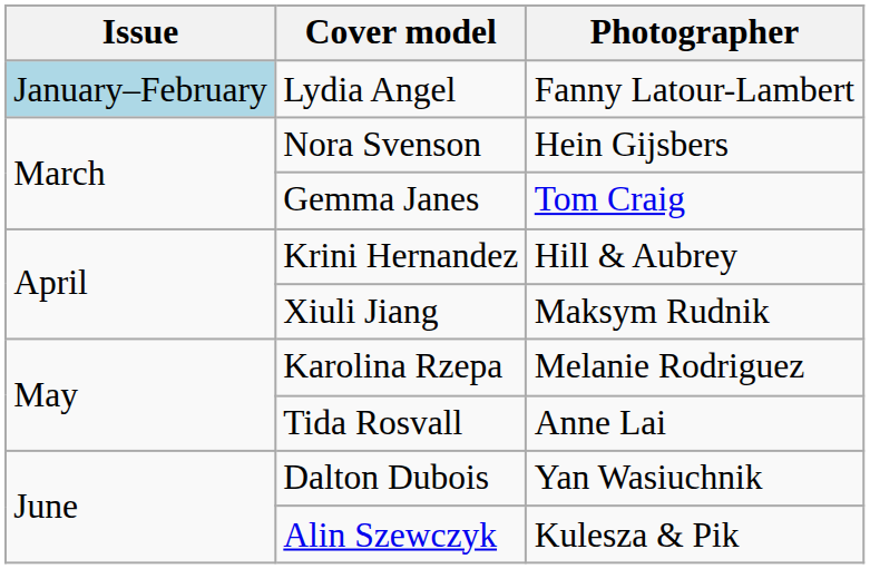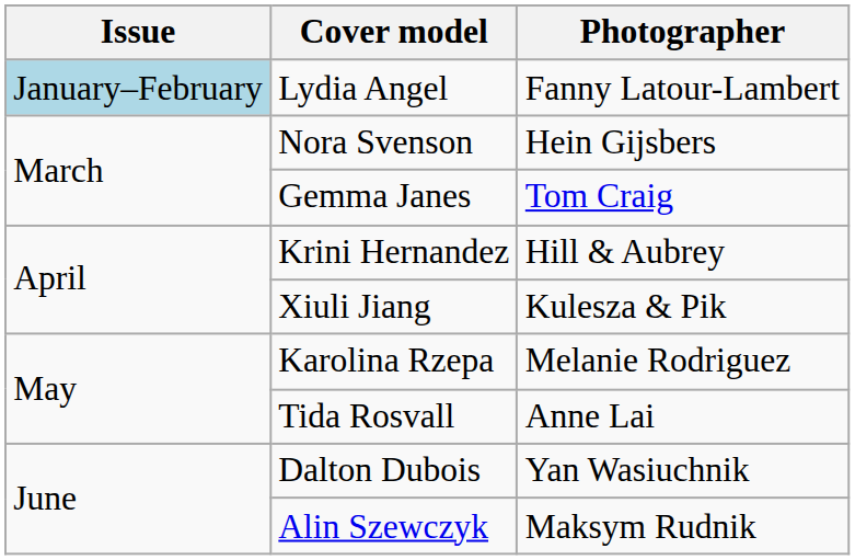 <table class="sortable wikitable">
 <tr>
 <th>Issue</th>
 <th>Cover model</th>
 <th>Photographer</th>
 </tr>
 <tr>
 <td style="background: lightblue;">January–February</td>
 <td>Lydia Angel</td>
 <td>Fanny Latour-Lambert</td>
 </tr>
 <tr>
 <td rowspan="2">March</td>
 <td>Nora Svenson</td>
 <td>Hein Gijsbers</td>
 </tr>
 <tr>
 <td>Gemma Janes</td>
 <td><a href='#'>Tom Craig</a></td>
 </tr>
 <tr>
 <td rowspan="2">April</td>
 <td>Krini Hernandez</td>
 <td>Hill & Aubrey</td>
 </tr>
 <tr>
 <td>Xiuli Jiang</td>
-<td>Maksym Rudnik</td>
+<td>Kulesza & Pik</td>
 </tr>
 <tr>
 <td rowspan="2">May</td>
 <td>Karolina Rzepa</td>
 <td>Melanie Rodriguez</td>
 </tr>
 <tr>
 <td>Tida Rosvall</td>
 <td>Anne Lai</td>
 </tr>
 <tr>
 <td rowspan="2">June</td>
 <td>Dalton Dubois</td>
 <td>Yan Wasiuchnik</td>
 </tr>
 <tr>
 <td><a href='#'>Alin Szewczyk</a></td>
-<td>Kulesza & Pik</td>
+<td>Maksym Rudnik</td>
 </tr>
 </table>
